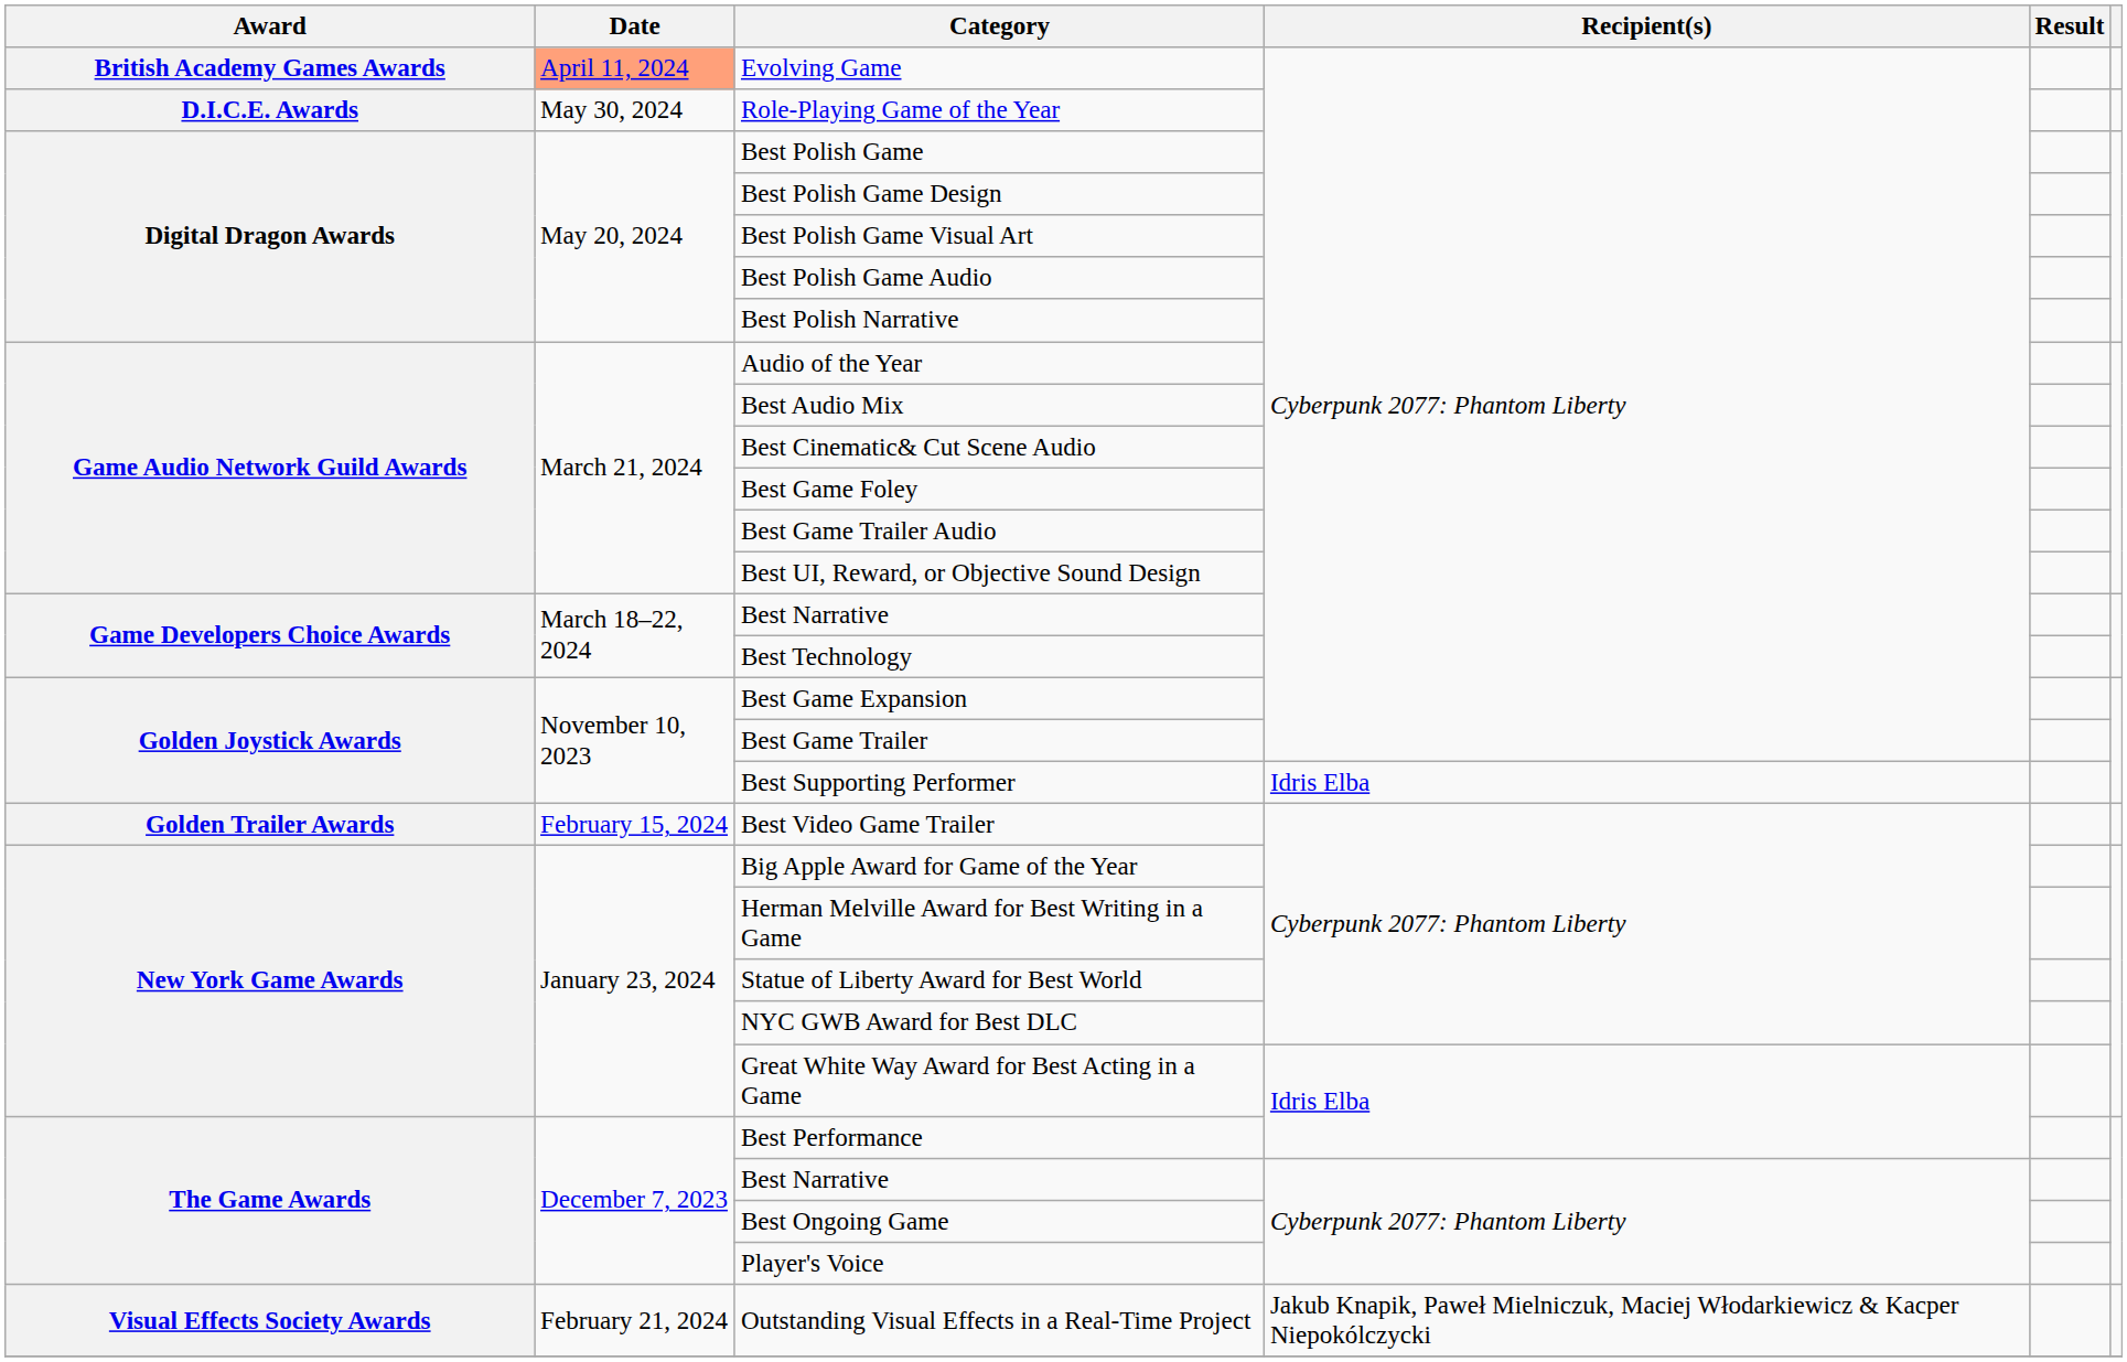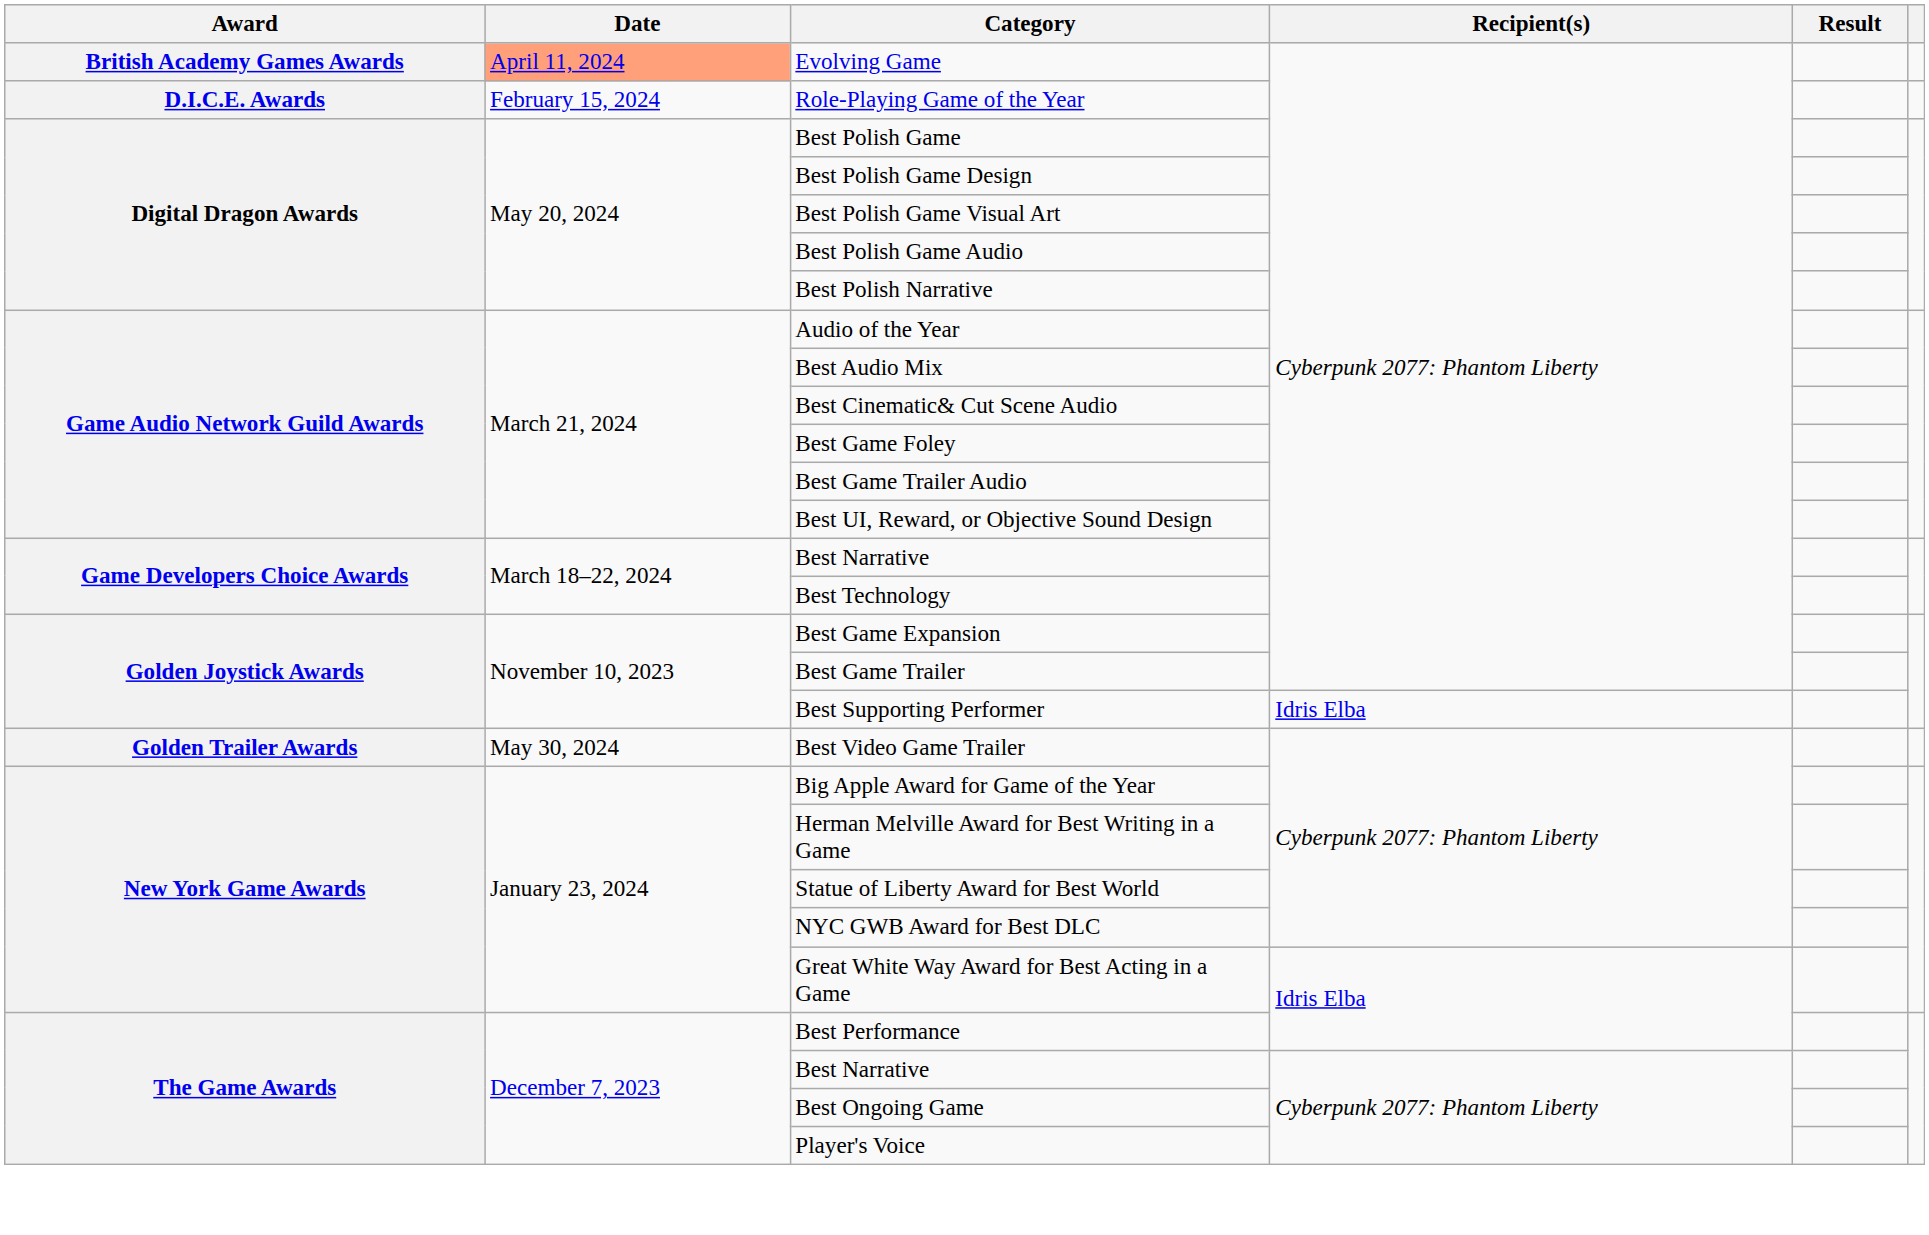 <table class="wikitable plainrowheaders sortable" style="font-size: 95%; width: 100%;">
 <tr>
 <th scope="col" Width=25%>Award</th>
 <th scope="col">Date</th>
 <th scope="col" Width=25%>Category</th>
 <th scope="col">Recipient(s)</th>
 <th scope="col">Result</th>
 <th scope="col" class="unsortable"></th>
 </tr>
 <tr>
 <th scope="row"><a href='#'>British Academy Games Awards</a></th>
 <td style="background: lightsalmon;"><a href='#'>April 11, 2024</a></td>
 <td><a href='#'>Evolving Game</a></td>
 <td rowspan="17"><em>Cyberpunk 2077: Phantom Liberty</em></td>
 <td></td>
 <td style="text-align:center;"></td>
 </tr>
 <tr>
 <th scope="row"><a href='#'>D.I.C.E. Awards</a></th>
-<td>May 30, 2024</td>
+<td><a href='#'>February 15, 2024</a></td>
 <td><a href='#'>Role-Playing Game of the Year</a></td>
 <td></td>
 <td style="text-align:center;"></td>
 </tr>
 <tr>
 <th scope="row" rowspan="5">Digital Dragon Awards</th>
 <td rowspan="5">May 20, 2024</td>
 <td>Best Polish Game</td>
 <td></td>
 <td style="text-align:center;" rowspan="5"><br></td>
 </tr>
 <tr>
 <td>Best Polish Game Design</td>
 <td></td>
 </tr>
 <tr>
 <td>Best Polish Game Visual Art</td>
 <td></td>
 </tr>
 <tr>
 <td>Best Polish Game Audio</td>
 <td></td>
 </tr>
 <tr>
 <td>Best Polish Narrative</td>
 <td></td>
 </tr>
 <tr>
 <th scope="row" rowspan="6"><a href='#'>Game Audio Network Guild Awards</a></th>
 <td rowspan="6">March 21, 2024</td>
 <td>Audio of the Year</td>
 <td></td>
 <td style="text-align:center;" rowspan="6"><br></td>
 </tr>
 <tr>
 <td>Best Audio Mix</td>
 <td></td>
 </tr>
 <tr>
 <td>Best Cinematic& Cut Scene Audio</td>
 <td></td>
 </tr>
 <tr>
 <td>Best Game Foley</td>
 <td></td>
 </tr>
 <tr>
 <td>Best Game Trailer Audio</td>
 <td></td>
 </tr>
 <tr>
 <td>Best UI, Reward, or Objective Sound Design</td>
 <td></td>
 </tr>
 <tr>
 <th scope="row" rowspan="2"><a href='#'>Game Developers Choice Awards</a></th>
 <td rowspan="2">March 18–22, 2024</td>
 <td>Best Narrative</td>
 <td></td>
 <td style="text-align:center;" rowspan="2"></td>
 </tr>
 <tr>
 <td>Best Technology</td>
 <td></td>
 </tr>
 <tr>
 <th scope="row" rowspan="3"><a href='#'>Golden Joystick Awards</a></th>
 <td rowspan="3">November 10, 2023</td>
 <td>Best Game Expansion</td>
 <td></td>
 <td style="text-align:center;" rowspan="3"><br></td>
 </tr>
 <tr>
 <td>Best Game Trailer</td>
 <td></td>
 </tr>
 <tr>
 <td>Best Supporting Performer</td>
 <td><a href='#'>Idris Elba</a></td>
 <td></td>
 </tr>
 <tr>
 <th scope="row"><a href='#'>Golden Trailer Awards</a></th>
-<td><a href='#'>February 15, 2024</a></td>
+<td>May 30, 2024</td>
 <td>Best Video Game Trailer</td>
 <td rowspan="5"><em>Cyberpunk 2077: Phantom Liberty</em></td>
 <td></td>
 <td style="text-align:center;"></td>
 </tr>
 <tr>
 <th scope="row" rowspan="5"><a href='#'>New York Game Awards</a></th>
 <td rowspan="5">January 23, 2024</td>
 <td>Big Apple Award for Game of the Year</td>
 <td></td>
 <td style="text-align:center;" rowspan="5"><br></td>
 </tr>
 <tr>
 <td>Herman Melville Award for Best Writing in a Game</td>
 <td></td>
 </tr>
 <tr>
 <td>Statue of Liberty Award for Best World</td>
 <td></td>
 </tr>
 <tr>
 <td>NYC GWB Award for Best DLC</td>
 <td></td>
 </tr>
 <tr>
 <td>Great White Way Award for Best Acting in a Game</td>
 <td rowspan="2"><a href='#'>Idris Elba</a></td>
 <td></td>
 </tr>
 <tr>
 <th scope="row" rowspan="4"><a href='#'>The Game Awards</a></th>
 <td rowspan="4"><a href='#'>December 7, 2023</a></td>
 <td>Best Performance</td>
 <td></td>
 <td style="text-align:center;" rowspan="4"></td>
 </tr>
 <tr>
 <td>Best Narrative</td>
 <td rowspan="3"><em>Cyberpunk 2077: Phantom Liberty</em></td>
 <td></td>
 </tr>
 <tr>
 <td>Best Ongoing Game</td>
 <td></td>
 </tr>
 <tr>
 <td>Player's Voice</td>
 <td></td>
 </tr>
 <tr>
-<th scope="row"><a href='#'>Visual Effects Society Awards</a></th>
-<td>February 21, 2024</td>
-<td>Outstanding Visual Effects in a Real-Time Project</td>
-<td>Jakub Knapik, Paweł Mielniczuk, Maciej Włodarkiewicz & Kacper Niepokólczycki</td>
-<td></td>
-<td style="text-align:center;"><br></td>
-</tr>
-<tr>
 </tr>
 </table>
